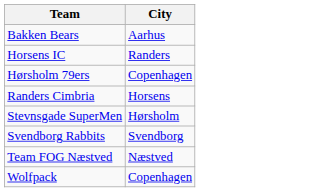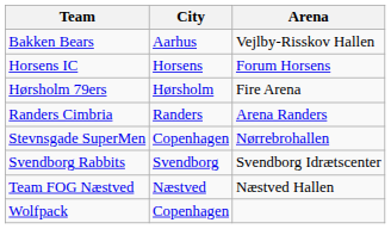 <table class="wikitable">
 <tr>
 <th>Team</th>
 <th>City</th>
+<th>Arena</th>
 </tr>
 <tr>
 <td><a href='#'>Bakken Bears</a></td>
 <td><a href='#'>Aarhus</a></td>
+<td>Vejlby-Risskov Hallen</td>
 </tr>
 <tr>
 <td><a href='#'>Horsens IC</a></td>
-<td><a href='#'>Randers</a></td>
+<td><a href='#'>Horsens</a></td>
+<td><a href='#'>Forum Horsens</a></td>
 </tr>
 <tr>
 <td><a href='#'>Hørsholm 79ers</a></td>
-<td><a href='#'>Copenhagen</a></td>
+<td><a href='#'>Hørsholm</a></td>
+<td>Fire Arena</td>
 </tr>
 <tr>
 <td><a href='#'>Randers Cimbria</a></td>
-<td><a href='#'>Horsens</a></td>
+<td><a href='#'>Randers</a></td>
+<td><a href='#'>Arena Randers</a></td>
 </tr>
 <tr>
 <td><a href='#'>Stevnsgade SuperMen</a></td>
-<td><a href='#'>Hørsholm</a></td>
+<td><a href='#'>Copenhagen</a></td>
+<td><a href='#'>Nørrebrohallen</a></td>
 </tr>
 <tr>
 <td><a href='#'>Svendborg Rabbits</a></td>
 <td><a href='#'>Svendborg</a></td>
+<td>Svendborg Idrætscenter</td>
 </tr>
 <tr>
 <td><a href='#'>Team FOG Næstved</a></td>
 <td><a href='#'>Næstved</a></td>
+<td>Næstved Hallen</td>
 </tr>
 <tr>
 <td><a href='#'>Wolfpack</a></td>
 <td><a href='#'>Copenhagen</a></td>
+<td></td>
 </tr>
 </table>
